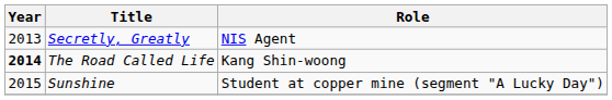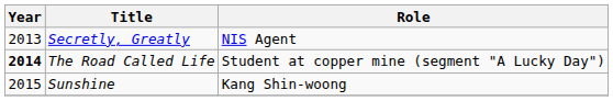 <table class="wikitable">
 <tr>
 <th>Year</th>
 <th>Title</th>
 <th>Role</th>
 </tr>
 <tr>
 <td>2013</td>
 <td><em><a href='#'>Secretly, Greatly</a></em></td>
 <td><a href='#'>NIS</a> Agent</td>
 </tr>
 <tr>
 <td><strong>2014</strong></td>
 <td><em>The Road Called Life</em></td>
-<td>Kang Shin-woong</td>
+<td>Student at copper mine (segment "A Lucky Day")</td>
 </tr>
 <tr>
 <td>2015</td>
 <td><em>Sunshine</em></td>
-<td>Student at copper mine (segment "A Lucky Day")</td>
+<td>Kang Shin-woong</td>
 </tr>
 <tr>
 </tr>
 </table>
